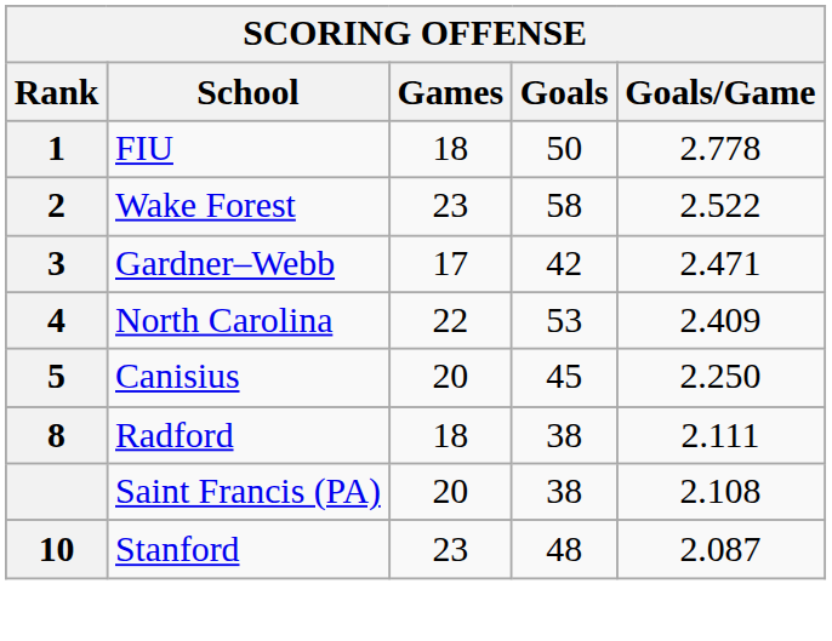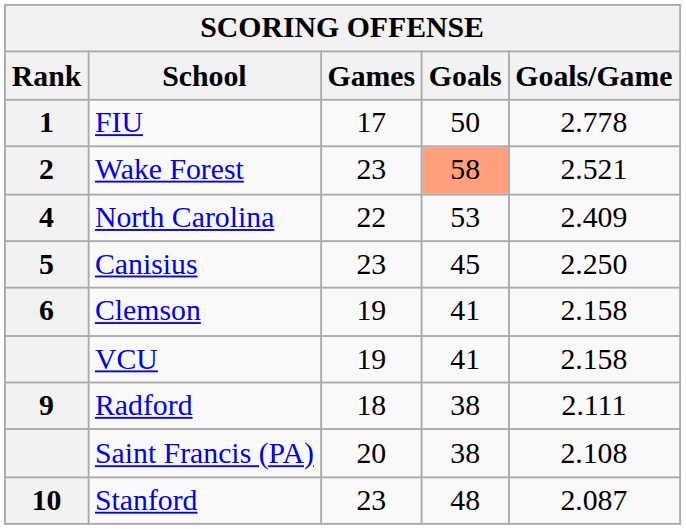 <table class="wikitable">
 <tr>
 <th colspan=5>SCORING OFFENSE</th>
 </tr>
 <tr>
 <th>Rank</th>
 <th>School</th>
 <th>Games</th>
 <th>Goals</th>
 <th>Goals/Game</th>
 </tr>
 <tr>
 <th>1</th>
 <td><a href='#'>FIU</a></td>
-<td style="text-align:center;">18</td>
+<td style="text-align:center;">17</td>
 <td style="text-align:center;">50</td>
 <td style="text-align:center;">2.778</td>
 </tr>
 <tr>
 <th>2</th>
 <td><a href='#'>Wake Forest</a></td>
 <td style="text-align:center;">23</td>
-<td style="text-align:center;">58</td>
-<td style="text-align:center;">2.522</td>
-</tr>
-<tr>
-<th>3</th>
-<td><a href='#'>Gardner–Webb</a></td>
-<td style="text-align:center;">17</td>
-<td style="text-align:center;">42</td>
-<td style="text-align:center;">2.471</td>
+<td style="background: lightsalmon; text-align:center;">58</td>
+<td style="text-align:center;">2.521</td>
 </tr>
 <tr>
 <th>4</th>
 <td><a href='#'>North Carolina</a></td>
 <td style="text-align:center;">22</td>
 <td style="text-align:center;">53</td>
 <td style="text-align:center;">2.409</td>
 </tr>
 <tr>
 <th>5</th>
 <td><a href='#'>Canisius</a></td>
-<td style="text-align:center;">20</td>
+<td style="text-align:center;">23</td>
 <td style="text-align:center;">45</td>
 <td style="text-align:center;">2.250</td>
 </tr>
 <tr>
-<th>8</th>
+<th>6</th>
+<td><a href='#'>Clemson</a></td>
+<td style="text-align:center;">19</td>
+<td style="text-align:center;">41</td>
+<td style="text-align:center;">2.158</td>
+</tr>
+<tr>
+<th></th>
+<td><a href='#'>VCU</a></td>
+<td style="text-align:center;">19</td>
+<td style="text-align:center;">41</td>
+<td style="text-align:center;">2.158</td>
+</tr>
+<tr>
+<th>9</th>
 <td><a href='#'>Radford</a></td>
 <td style="text-align:center;">18</td>
 <td style="text-align:center;">38</td>
 <td style="text-align:center;">2.111</td>
 </tr>
 <tr>
 <th></th>
 <td><a href='#'>Saint Francis (PA)</a></td>
 <td style="text-align:center;">20</td>
 <td style="text-align:center;">38</td>
 <td style="text-align:center;">2.108</td>
 </tr>
 <tr>
 <th>10</th>
 <td><a href='#'>Stanford</a></td>
 <td style="text-align:center;">23</td>
 <td style="text-align:center;">48</td>
 <td style="text-align:center;">2.087</td>
 </tr>
 </table>
